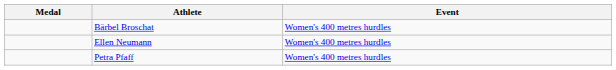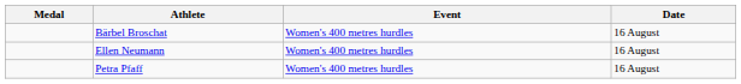 <table class=wikitable style=font-size:90% width=60%>
 <tr>
 <th>Medal</th>
 <th>Athlete</th>
 <th>Event</th>
+<th>Date</th>
 </tr>
 <tr>
 <td></td>
 <td><a href='#'>Bärbel Broschat</a></td>
 <td><a href='#'>Women's 400 metres hurdles</a></td>
+<td>16 August</td>
 </tr>
 <tr>
 <td></td>
 <td><a href='#'>Ellen Neumann</a></td>
 <td><a href='#'>Women's 400 metres hurdles</a></td>
+<td>16 August</td>
 </tr>
 <tr>
 <td></td>
 <td><a href='#'>Petra Pfaff</a></td>
 <td><a href='#'>Women's 400 metres hurdles</a></td>
+<td>16 August</td>
 </tr>
 </table>
